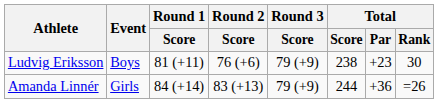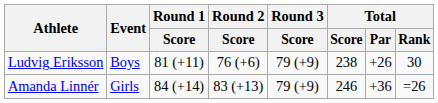 <table class="wikitable" style="font-size:90%">
 <tr>
 <th rowspan="2">Athlete</th>
 <th rowspan="2">Event</th>
 <th>Round 1</th>
 <th>Round 2</th>
 <th>Round 3</th>
 <th colspan="3">Total</th>
 </tr>
 <tr style="font-size:95%">
 <th>Score</th>
 <th>Score</th>
 <th>Score</th>
 <th>Score</th>
 <th>Par</th>
 <th>Rank</th>
 </tr>
 <tr align=center>
 <td align=left><a href='#'>Ludvig Eriksson</a></td>
 <td align=left><a href='#'>Boys</a></td>
 <td>81 (+11)</td>
 <td>76 (+6)</td>
 <td>79 (+9)</td>
 <td>238</td>
-<td>+23</td>
+<td>+26</td>
 <td>30</td>
 </tr>
 <tr align=center>
 <td align=left><a href='#'>Amanda Linnér</a></td>
 <td align=left><a href='#'>Girls</a></td>
 <td>84 (+14)</td>
 <td>83 (+13)</td>
 <td>79 (+9)</td>
-<td>244</td>
+<td>246</td>
 <td>+36</td>
 <td>=26</td>
 </tr>
 </table>
